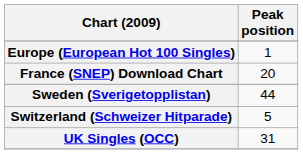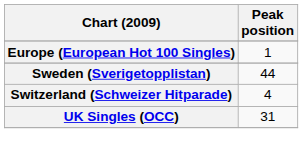 <table class="wikitable sortable plainrowheaders" style="text-align:center">
 <tr>
 <th scope="col">Chart (2009)</th>
 <th scope="col">Peak<br>position</th>
 </tr>
 <tr>
 </tr>
 <tr>
 </tr>
 <tr>
 <th scope="row">Europe (<a href='#'>European Hot 100 Singles</a>)</th>
 <td>1</td>
 </tr>
 <tr>
-<th scope="row">France (<a href='#'>SNEP</a>) Download Chart</th>
-<td>20</td>
-</tr>
-<tr>
 </tr>
 <tr>
 </tr>
 <tr>
 <th scope="row">Sweden (<a href='#'>Sverigetopplistan</a>)</th>
 <td>44</td>
 </tr>
 <tr>
 <th scope="row">Switzerland (<a href='#'>Schweizer Hitparade</a>)</th>
-<td>5</td>
+<td>4</td>
 </tr>
 <tr>
 <th scope="row"><a href='#'>UK Singles</a> (<a href='#'>OCC</a>)</th>
 <td>31</td>
 </tr>
 <tr>
 </tr>
 </table>
